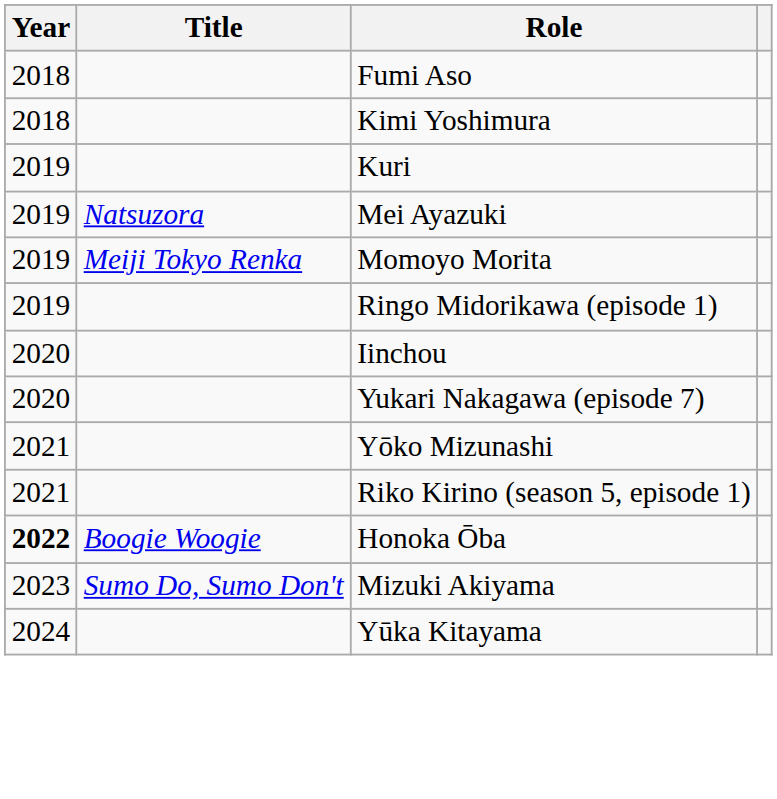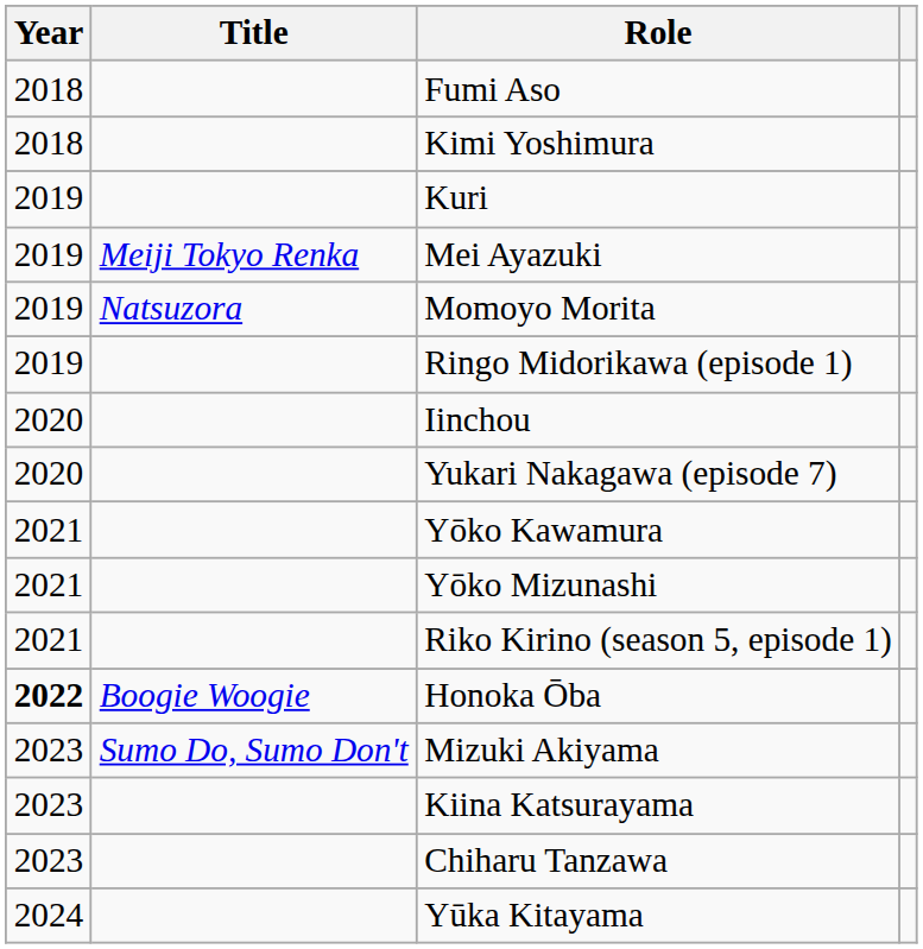 <table class="wikitable sortable plainrowheaders">
 <tr>
 <th scope="col">Year</th>
 <th scope="col">Title</th>
 <th scope="col">Role</th>
 <th scope="col" class="unsortable"></th>
 </tr>
 <tr>
 <td>2018</td>
 <td></td>
 <td>Fumi Aso</td>
 <td></td>
 </tr>
 <tr>
 <td>2018</td>
 <td></td>
 <td>Kimi Yoshimura</td>
 <td></td>
 </tr>
 <tr>
 <td>2019</td>
 <td></td>
 <td>Kuri</td>
 <td></td>
 </tr>
 <tr>
 <td>2019</td>
-<td><em><a href='#'>Natsuzora</a></em></td>
+<td><em><a href='#'>Meiji Tokyo Renka</a></em></td>
 <td>Mei Ayazuki</td>
 <td></td>
 </tr>
 <tr>
 <td>2019</td>
-<td><em><a href='#'>Meiji Tokyo Renka</a></em></td>
+<td><em><a href='#'>Natsuzora</a></em></td>
 <td>Momoyo Morita</td>
 <td></td>
 </tr>
 <tr>
 <td>2019</td>
 <td></td>
 <td>Ringo Midorikawa (episode 1)</td>
 <td></td>
 </tr>
 <tr>
 <td>2020</td>
 <td></td>
 <td>Iinchou</td>
 <td></td>
 </tr>
 <tr>
 <td>2020</td>
 <td></td>
 <td>Yukari Nakagawa (episode 7)</td>
+<td></td>
+</tr>
+<tr>
+<td>2021</td>
+<td></td>
+<td>Yōko Kawamura</td>
 <td></td>
 </tr>
 <tr>
 <td>2021</td>
 <td></td>
 <td>Yōko Mizunashi</td>
 <td></td>
 </tr>
 <tr>
 <td>2021</td>
 <td></td>
 <td>Riko Kirino (season 5, episode 1)</td>
 <td></td>
 </tr>
 <tr>
 <td><strong>2022</strong></td>
 <td><em><a href='#'>Boogie Woogie</a></em></td>
 <td>Honoka Ōba</td>
 <td></td>
 </tr>
 <tr>
 <td>2023</td>
 <td><em><a href='#'>Sumo Do, Sumo Don't</a></em></td>
 <td>Mizuki Akiyama</td>
 <td></td>
 </tr>
 <tr>
+<td>2023</td>
+<td></td>
+<td>Kiina Katsurayama</td>
+<td></td>
+</tr>
+<tr>
+<td>2023</td>
+<td></td>
+<td>Chiharu Tanzawa</td>
+<td></td>
+</tr>
+<tr>
 <td>2024</td>
 <td></td>
 <td>Yūka Kitayama</td>
 <td></td>
 </tr>
 </table>
